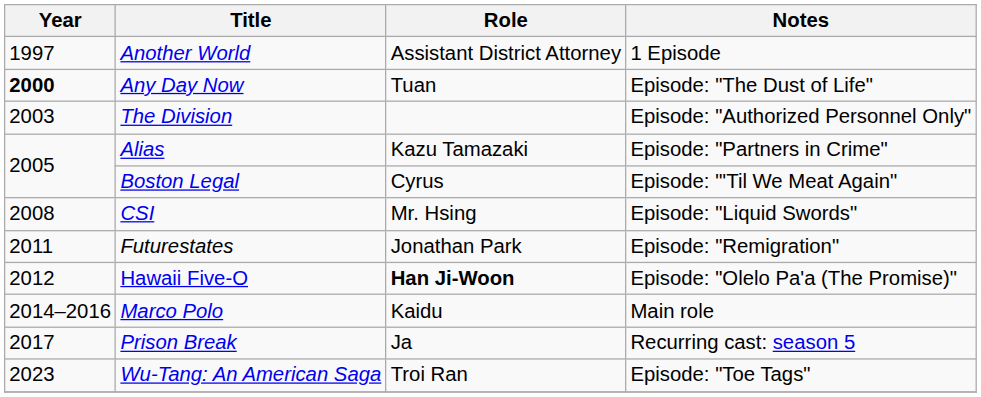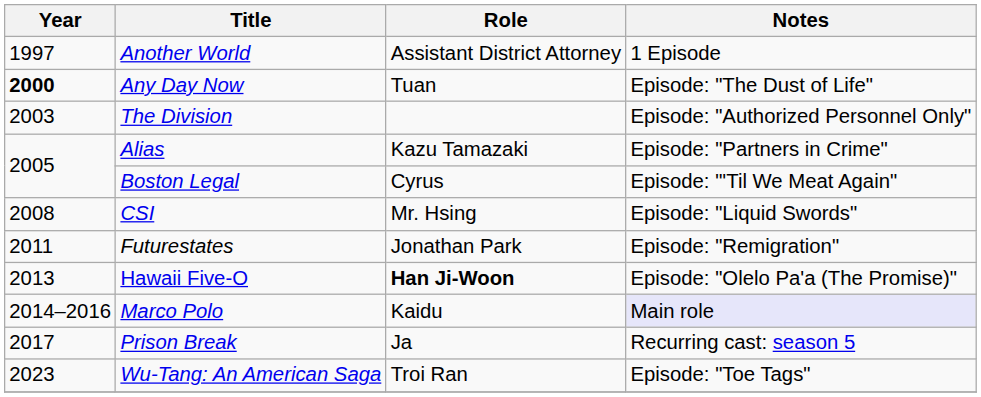 <table class="wikitable sortable">
 <tr>
 <th>Year</th>
 <th>Title</th>
 <th>Role</th>
 <th class="unsortable">Notes</th>
 </tr>
 <tr>
 <td>1997</td>
 <td><em><a href='#'>Another World</a></em></td>
 <td>Assistant District Attorney</td>
 <td>1 Episode</td>
 </tr>
 <tr>
 <td><strong>2000</strong></td>
 <td><em><a href='#'>Any Day Now</a></em></td>
 <td>Tuan</td>
 <td>Episode: "The Dust of Life"</td>
 </tr>
 <tr>
 <td>2003</td>
 <td><em><a href='#'>The Division</a></em></td>
 <td></td>
 <td>Episode: "Authorized Personnel Only"</td>
 </tr>
 <tr>
 <td rowspan="2">2005</td>
 <td><em><a href='#'>Alias</a></em></td>
 <td>Kazu Tamazaki</td>
 <td>Episode: "Partners in Crime"</td>
 </tr>
 <tr>
 <td><em><a href='#'>Boston Legal</a></em></td>
 <td>Cyrus</td>
 <td>Episode: "'Til We Meat Again"</td>
 </tr>
 <tr>
 <td>2008</td>
 <td><em><a href='#'>CSI</a></em></td>
 <td>Mr. Hsing</td>
 <td>Episode: "Liquid Swords"</td>
 </tr>
 <tr>
 <td>2011</td>
 <td><em>Futurestates</em></td>
 <td>Jonathan Park</td>
 <td>Episode: "Remigration"</td>
 </tr>
 <tr>
-<td>2012</td>
+<td>2013</td>
 <td><em><a href='#'></em>Hawaii Five-O<em></a></em></td>
 <td><strong>Han Ji-Woon</strong></td>
 <td>Episode: "Olelo Pa'a (The Promise)"</td>
 </tr>
 <tr>
 <td>2014–2016</td>
 <td><em><a href='#'>Marco Polo</a></em></td>
 <td>Kaidu</td>
-<td>Main role</td>
+<td style="background: lavender;">Main role</td>
 </tr>
 <tr>
 <td>2017</td>
 <td><em><a href='#'>Prison Break</a></em></td>
 <td>Ja</td>
 <td>Recurring cast: <a href='#'>season 5</a></td>
 </tr>
 <tr>
 <td>2023</td>
 <td><em><a href='#'>Wu-Tang: An American Saga</a></em></td>
 <td>Troi Ran</td>
 <td>Episode: "Toe Tags"</td>
 </tr>
 <tr>
 </tr>
 </table>
